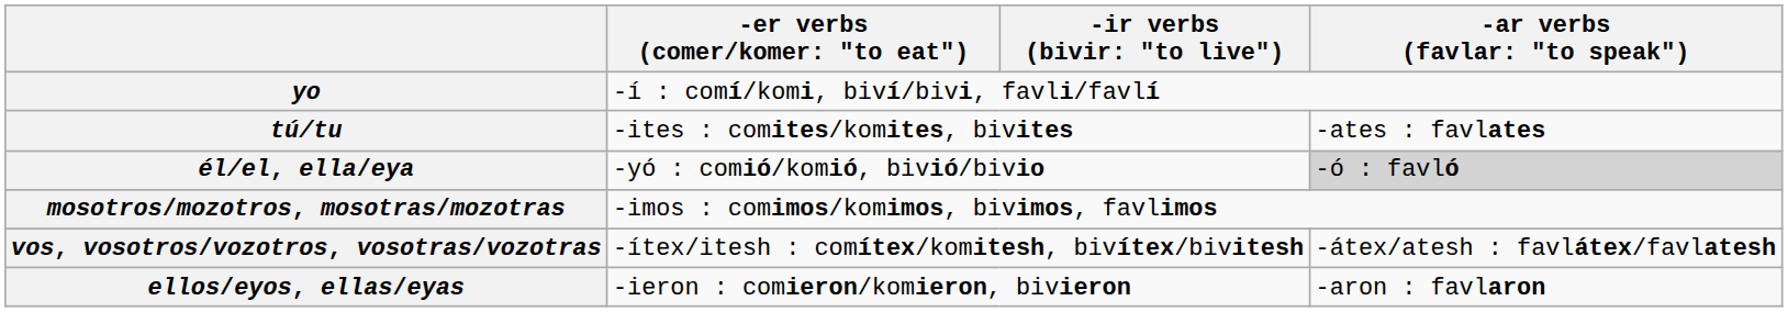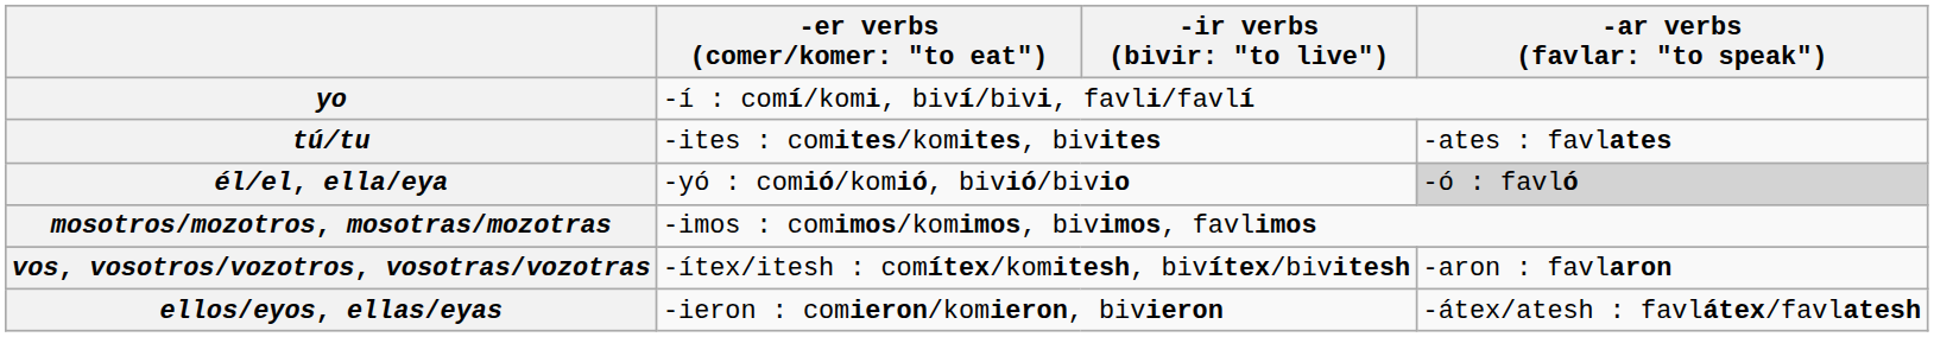 <table class="wikitable">
 <tr>
 <th> </th>
 <th>-er verbs<br>(comer/komer: "to eat")</th>
 <th>-ir verbs<br>(bivir: "to live")</th>
 <th>-ar verbs<br>(favlar: "to speak")</th>
 </tr>
 <tr>
 <th align="center"><em>yo</em></th>
 <td colspan=3>-í : com<strong>í</strong>/kom<strong>i</strong>, biv<strong>í</strong>/biv<strong>i</strong>, favl<strong>i</strong>/favl<strong>í</strong></td>
 </tr>
 <tr>
 <th><em>tú/tu</em></th>
 <td colspan=2>-ites : com<strong>ites</strong>/kom<strong>ites</strong>, biv<strong>ites</strong></td>
 <td>-ates : favl<strong>ates</strong></td>
 </tr>
 <tr>
 <th><em>él/el</em>, <em>ella</em>/<em>eya</em></th>
 <td colspan=2>-yó : com<strong>ió</strong>/kom<strong>ió</strong>, biv<strong>ió</strong>/biv<strong>io</strong></td>
 <td style="background: lightgrey;">-ó : favl<strong>ó</strong></td>
 </tr>
 <tr>
 <th><em>mosotros</em>/<em>mozotros</em>, <em>mosotras</em>/<em>mozotras</em></th>
 <td colspan=3>-imos : com<strong>imos</strong>/kom<strong>imos</strong>, biv<strong>imos</strong>, favl<strong>imos</strong></td>
 </tr>
 <tr>
 <th><em>vos</em>, <em>vosotros</em>/<em>vozotros</em>, <em>vosotras</em>/<em>vozotras</em></th>
 <td colspan=2>-ítex/itesh : com<strong>ítex</strong>/kom<strong>itesh</strong>, biv<strong>ítex</strong>/biv<strong>itesh</strong></td>
-<td>-átex/atesh : favl<strong>átex</strong>/favl<strong>atesh</strong></td>
+<td>-aron : favl<strong>aron</strong></td>
 </tr>
 <tr>
 <th><em>ellos</em>/<em>eyos</em>, <em>ellas</em>/<em>eyas</em></th>
 <td colspan=2>-ieron : com<strong>ieron</strong>/kom<strong>ieron</strong>, biv<strong>ieron</strong></td>
-<td>-aron : favl<strong>aron</strong></td>
+<td>-átex/atesh : favl<strong>átex</strong>/favl<strong>atesh</strong></td>
 </tr>
 </table>
